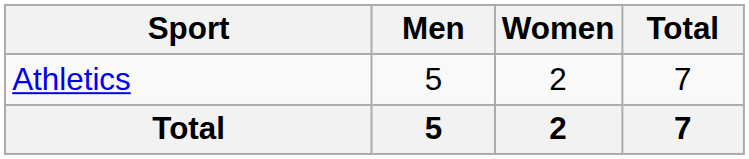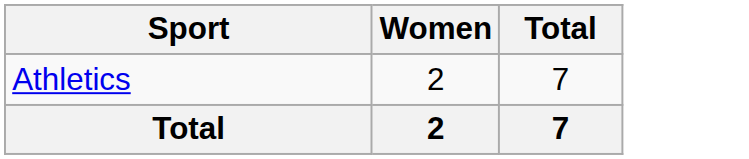 <table class="wikitable sortable" style="text-align:center;">
 <tr>
 <th width=180>Sport</th>
-<th width=55>Men</th>
 <th width=55>Women</th>
 <th width=55>Total</th>
 </tr>
 <tr>
 <td align=left><a href='#'>Athletics</a></td>
-<td>5</td>
 <td>2</td>
 <td>7</td>
 </tr>
 <tr>
 <th>Total</th>
-<th>5</th>
 <th>2</th>
 <th>7</th>
 </tr>
 </table>
